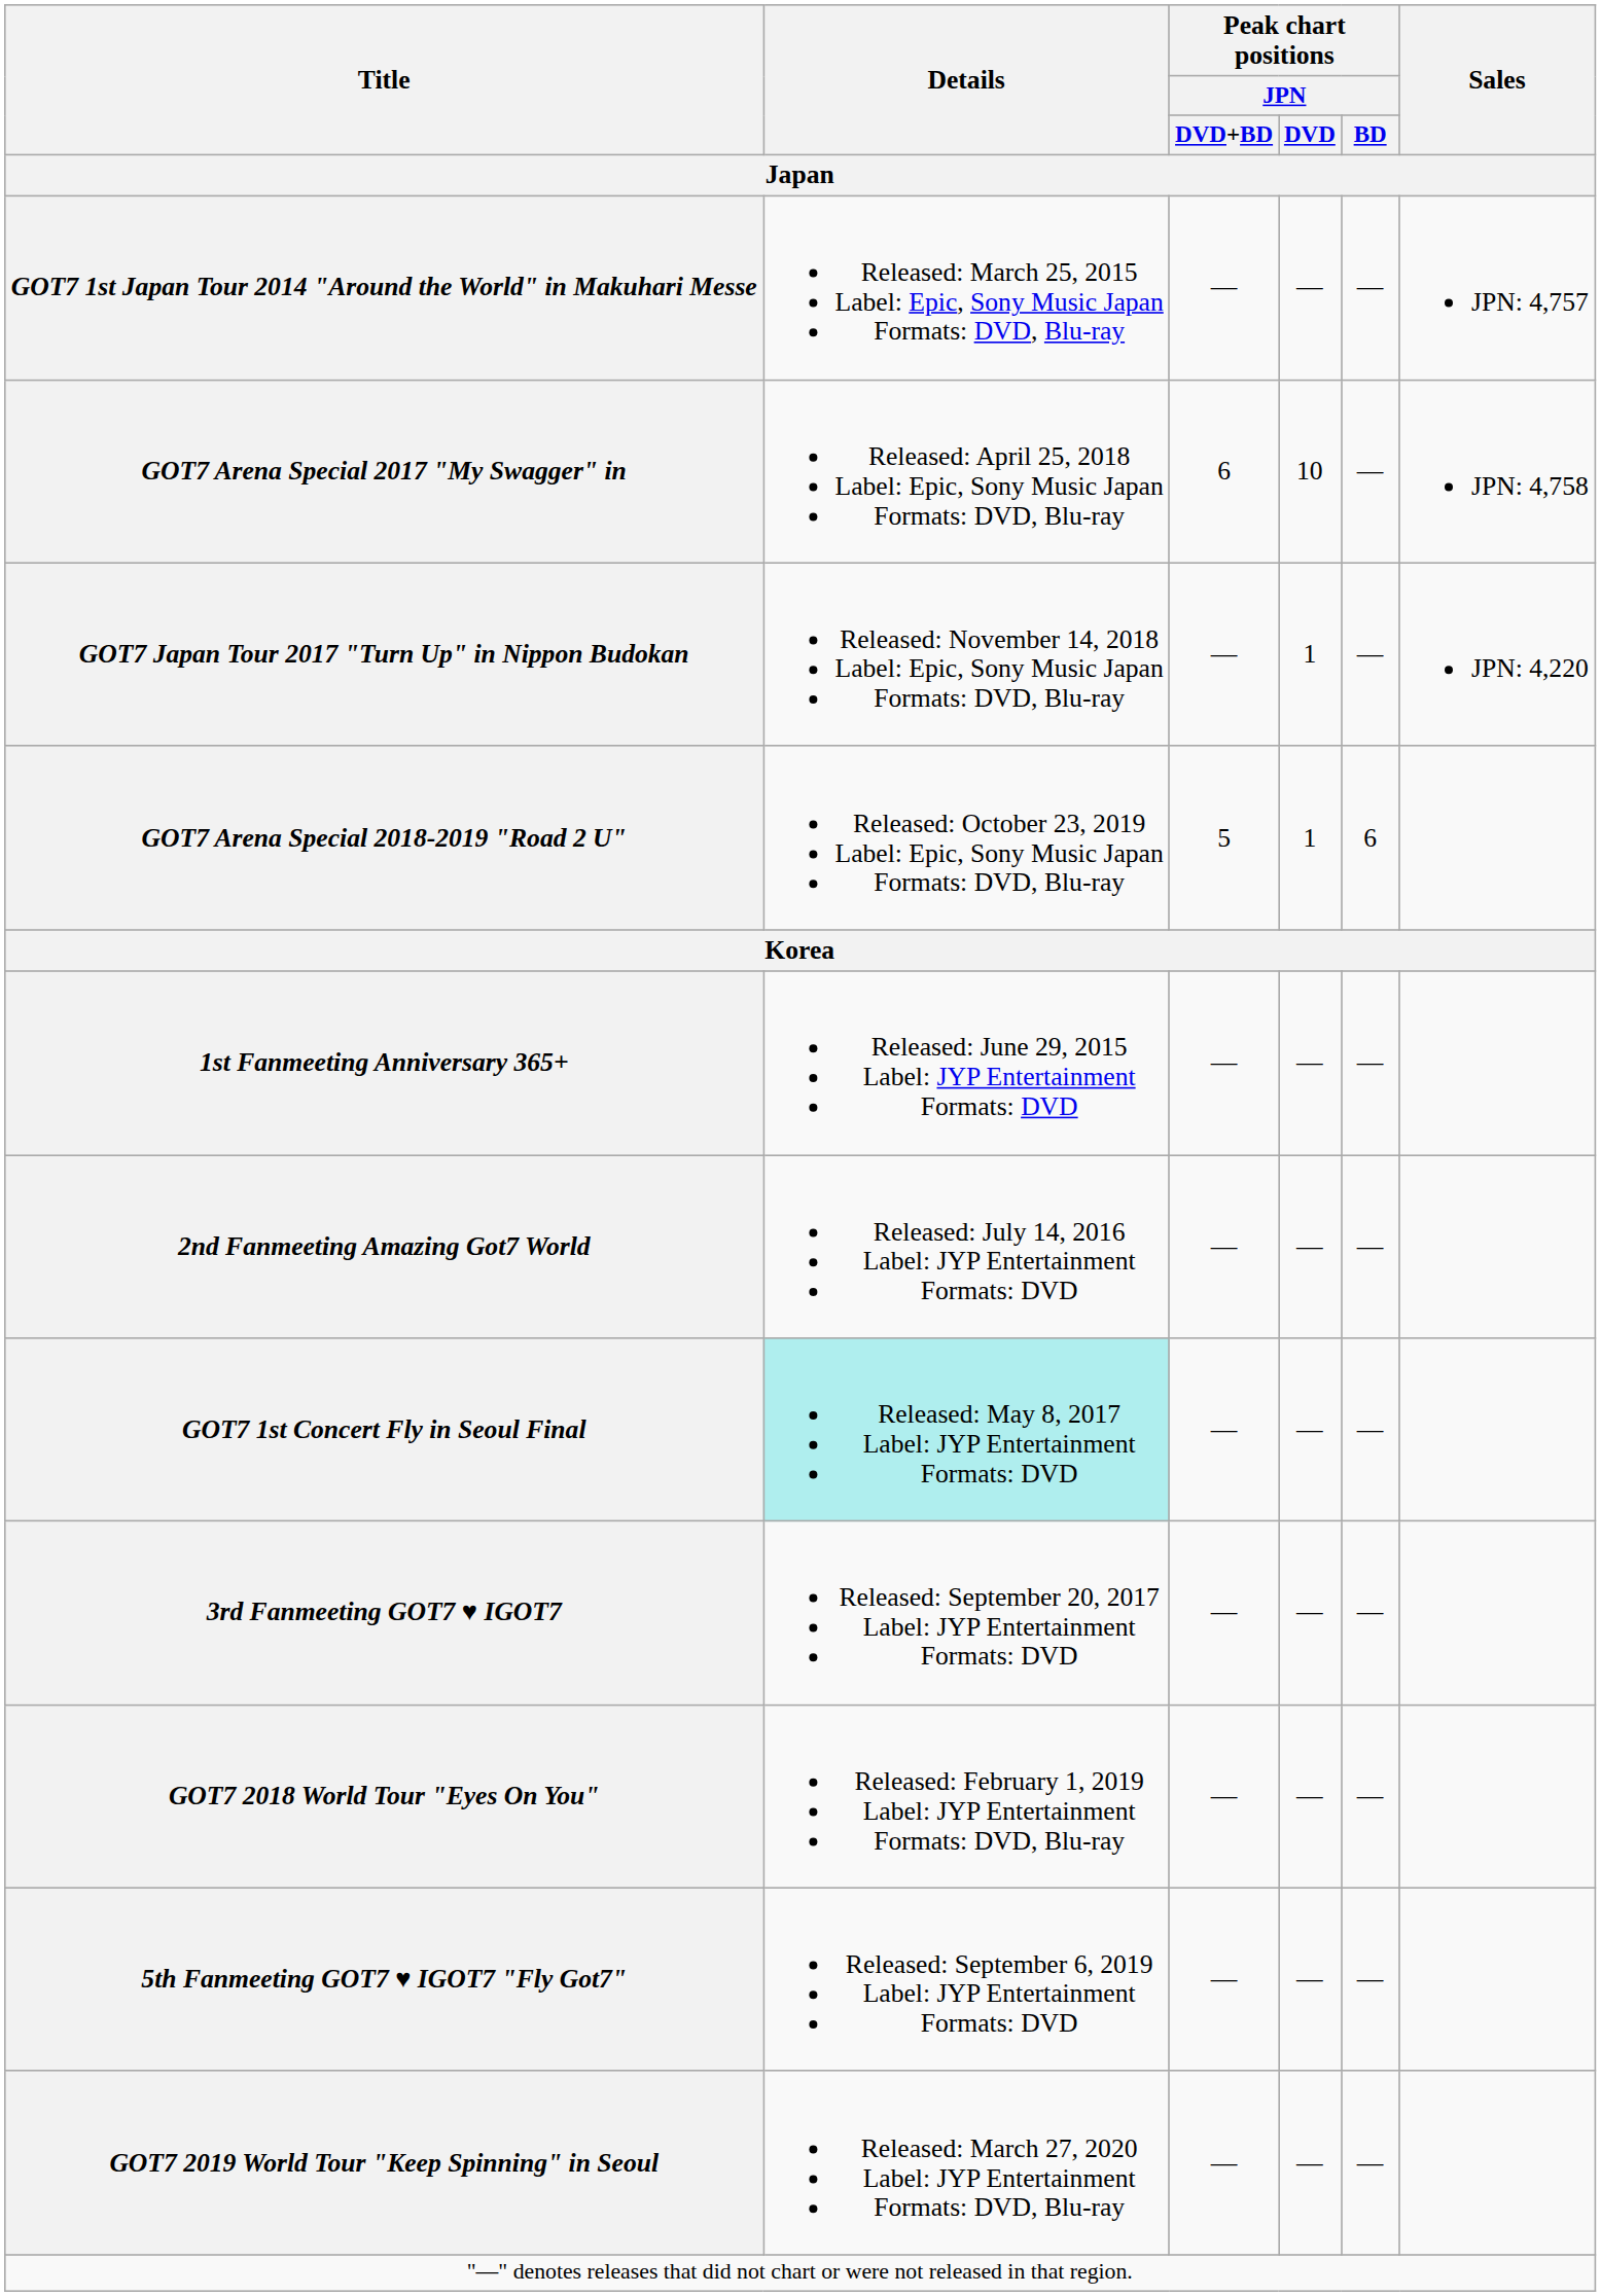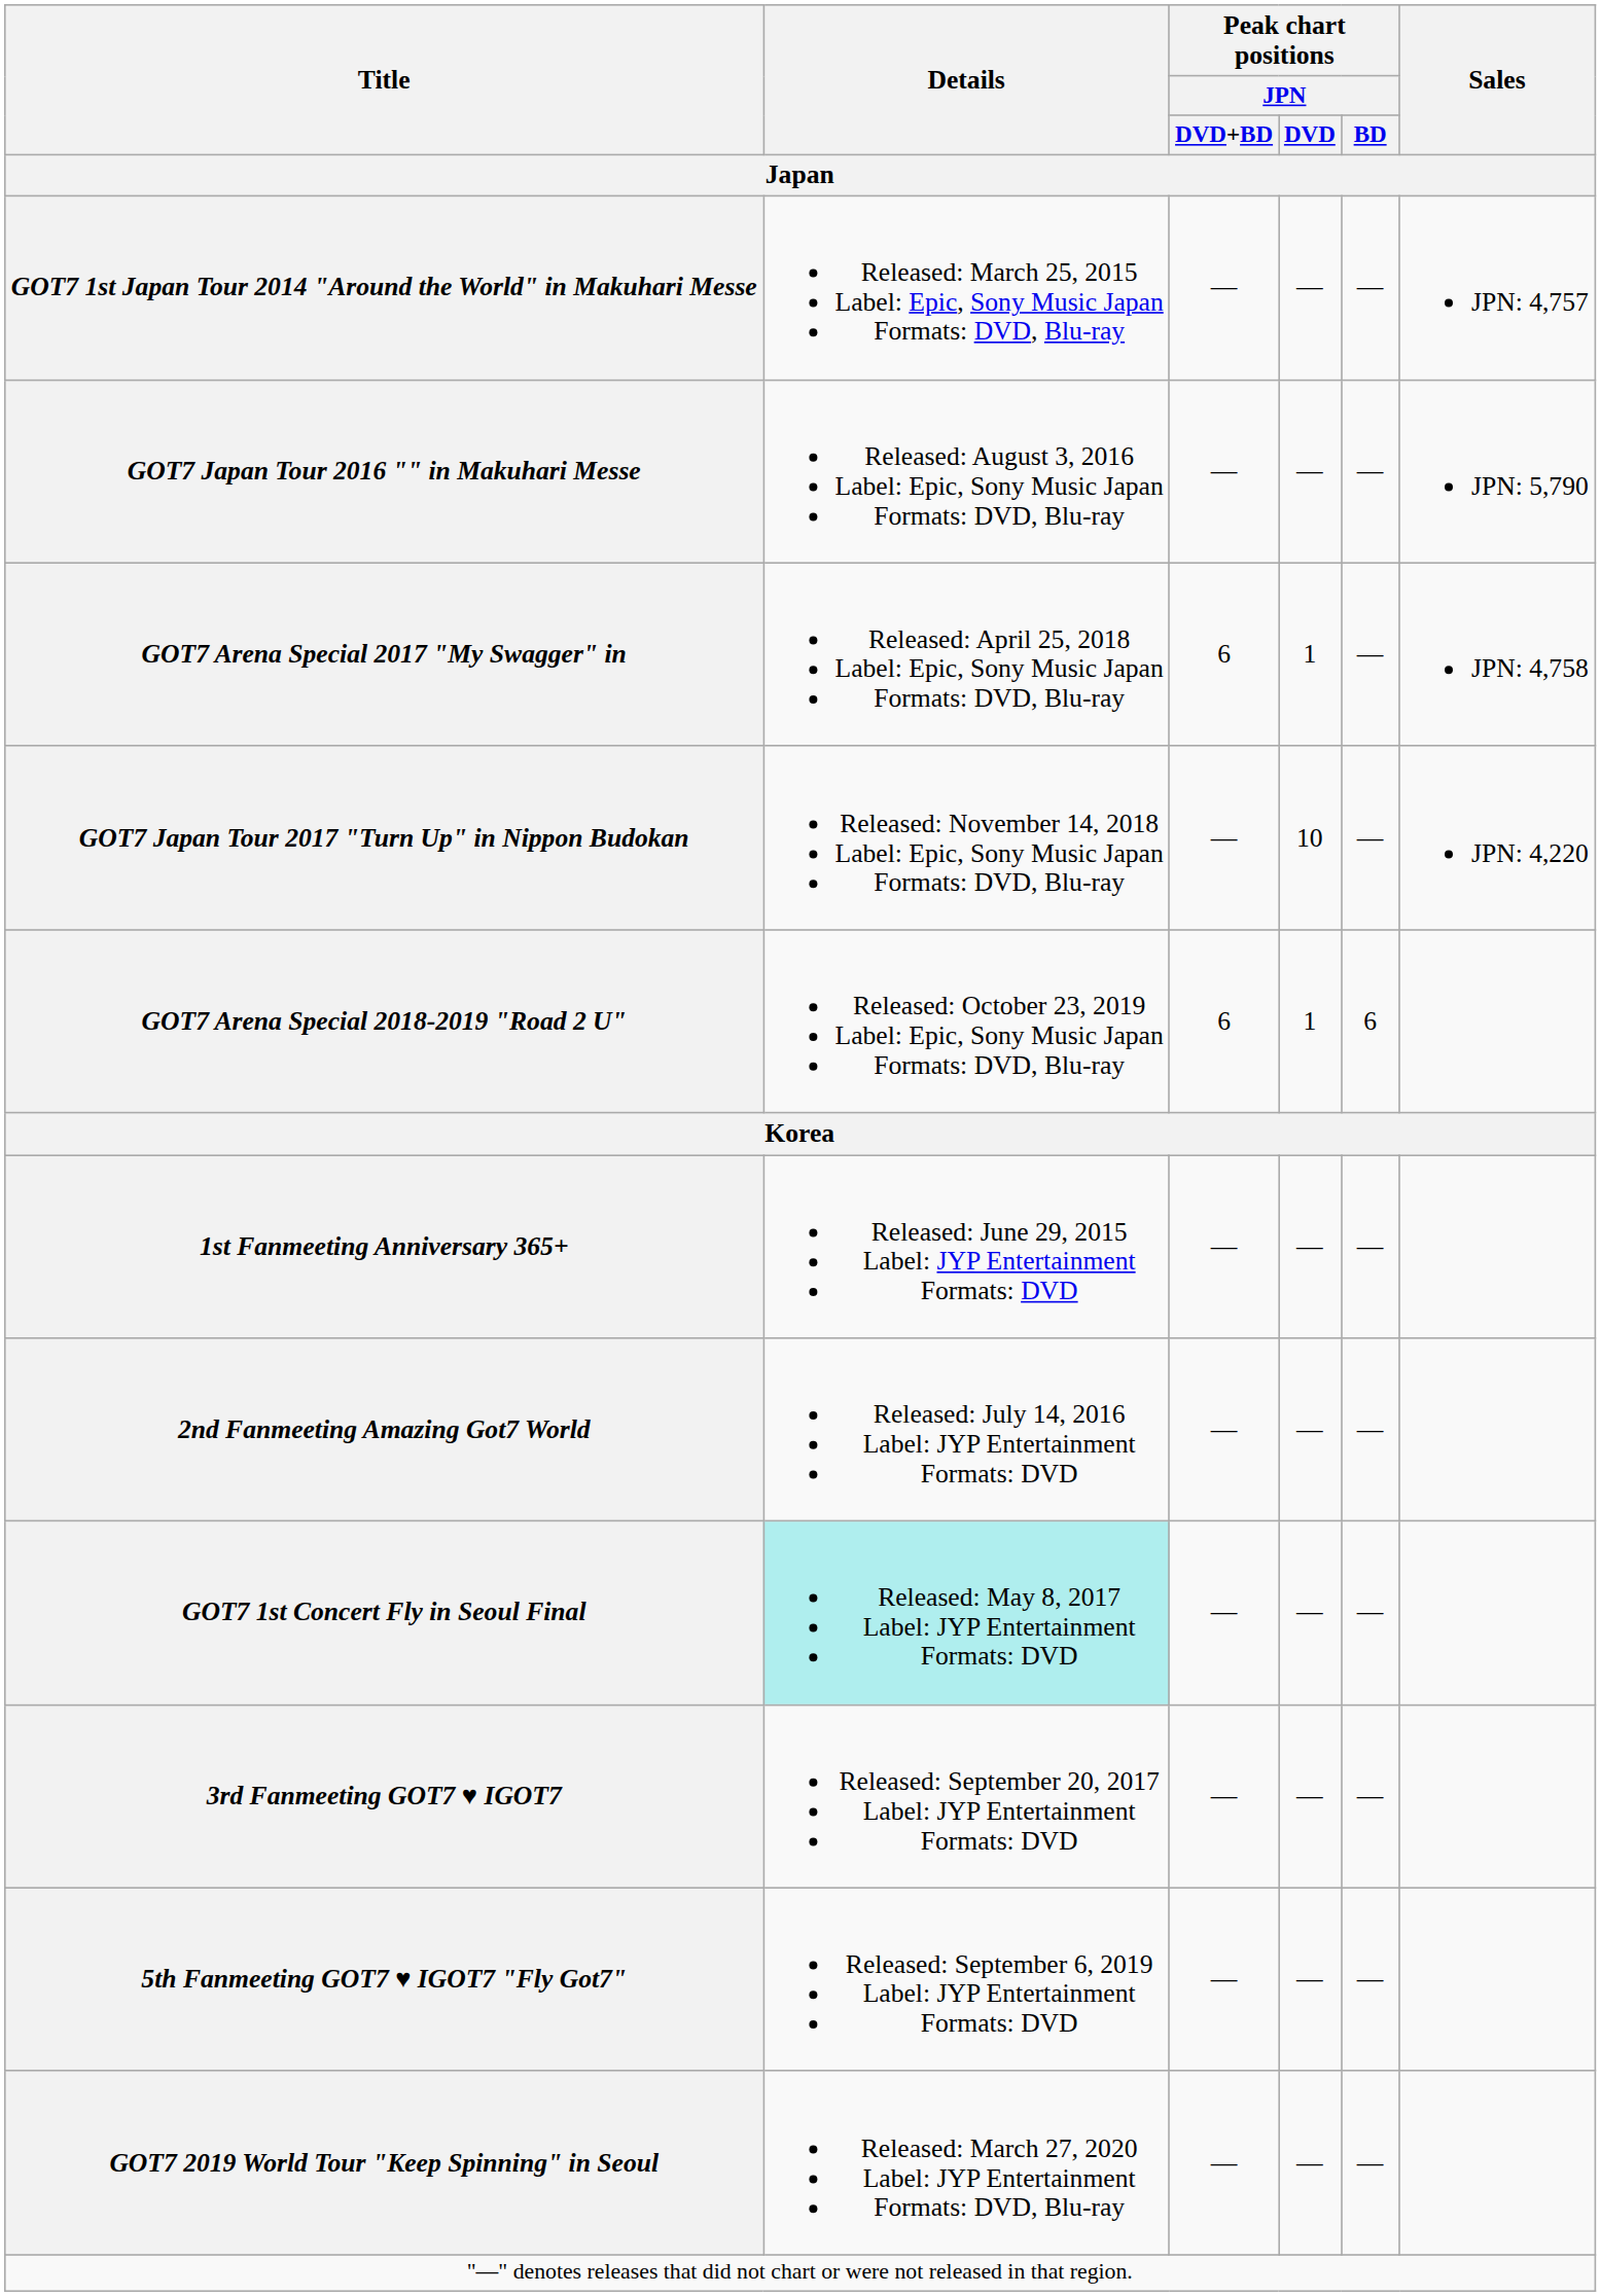 <table class="wikitable plainrowheaders" style="text-align:center">
 <tr>
 <th scope="col" rowspan="3">Title</th>
 <th scope="col" rowspan="3">Details</th>
 <th scope="col" colspan="3">Peak chart positions</th>
 <th scope="col" rowspan="3">Sales</th>
 </tr>
 <tr>
 <th scope="col" colspan="3" style="width:2em;font-size:90%"><a href='#'>JPN</a></th>
 </tr>
 <tr>
 <th scope="col" style="width:2em;font-size:90%"><a href='#'>DVD</a>+<a href='#'>BD</a><br></th>
 <th scope="col" style="width:2em;font-size:90%"><a href='#'>DVD</a><br></th>
 <th scope="col" style="width:2em;font-size:90%"><a href='#'>BD</a><br></th>
 </tr>
 <tr>
 <th colspan="6"><strong>Japan</strong></th>
 </tr>
 <tr>
 <th scope="row"><em>GOT7 1st Japan Tour 2014 "Around the World" in Makuhari Messe</em> </th>
 <td><br><ul><li>Released: March 25, 2015 </li><li>Label: <a href='#'>Epic</a>, <a href='#'>Sony Music Japan</a></li><li>Formats: <a href='#'>DVD</a>, <a href='#'>Blu-ray</a></li></ul></td>
 <td>—</td>
 <td>—</td>
 <td>—</td>
 <td><br><ul><li>JPN: 4,757</li></ul></td>
 </tr>
 <tr>
+<th scope="row"><em>GOT7 Japan Tour 2016 "" in Makuhari Messe</em> </th>
+<td><br><ul><li>Released: August 3, 2016 </li><li>Label: Epic, Sony Music Japan</li><li>Formats: DVD, Blu-ray</li></ul></td>
+<td>—</td>
+<td>—</td>
+<td>—</td>
+<td><br><ul><li>JPN: 5,790</li></ul></td>
+</tr>
+<tr>
 <th scope="row"><em>GOT7 Arena Special 2017 "My Swagger" in </em> </th>
 <td><br><ul><li>Released: April 25, 2018 </li><li>Label: Epic, Sony Music Japan</li><li>Formats: DVD, Blu-ray</li></ul></td>
 <td>6</td>
-<td>10</td>
+<td>1</td>
 <td>—</td>
 <td><br><ul><li>JPN: 4,758</li></ul></td>
 </tr>
 <tr>
 <th scope="row"><em>GOT7 Japan Tour 2017 "Turn Up" in Nippon Budokan</em> </th>
 <td><br><ul><li>Released: November 14, 2018 </li><li>Label: Epic, Sony Music Japan</li><li>Formats: DVD, Blu-ray</li></ul></td>
 <td>—</td>
-<td>1</td>
+<td>10</td>
 <td>—</td>
 <td><br><ul><li>JPN: 4,220</li></ul></td>
 </tr>
 <tr>
 <th scope="row"><em>GOT7 Arena Special 2018-2019 "Road 2 U"</em> </th>
 <td><br><ul><li>Released: October 23, 2019 </li><li>Label: Epic, Sony Music Japan</li><li>Formats: DVD, Blu-ray</li></ul></td>
-<td>5</td>
+<td>6</td>
 <td>1</td>
 <td>6</td>
 <td></td>
 </tr>
 <tr>
 <th colspan="6"><strong>Korea</strong></th>
 </tr>
 <tr>
 <th scope="row"><em>1st Fanmeeting Anniversary 365+</em></th>
 <td><br><ul><li>Released: June 29, 2015 </li><li>Label: <a href='#'>JYP Entertainment</a></li><li>Formats: <a href='#'>DVD</a></li></ul></td>
 <td>—</td>
 <td>—</td>
 <td>—</td>
 <td></td>
 </tr>
 <tr>
 <th scope="row"><em>2nd Fanmeeting Amazing Got7 World</em></th>
 <td><br><ul><li>Released: July 14, 2016 </li><li>Label: JYP Entertainment</li><li>Formats: DVD</li></ul></td>
 <td>—</td>
 <td>—</td>
 <td>—</td>
 <td></td>
 </tr>
 <tr>
 <th scope="row"><em>GOT7 1st Concert Fly in Seoul Final</em></th>
 <td style="background: paleturquoise;"><br><ul><li>Released: May 8, 2017 </li><li>Label: JYP Entertainment</li><li>Formats: DVD</li></ul></td>
 <td>—</td>
 <td>—</td>
 <td>—</td>
 <td></td>
 </tr>
 <tr>
 <th scope="row"><em>3rd Fanmeeting GOT7 ♥︎ IGOT7 </em></th>
 <td><br><ul><li>Released: September 20, 2017 </li><li>Label: JYP Entertainment</li><li>Formats: DVD</li></ul></td>
 <td>—</td>
 <td>—</td>
 <td>—</td>
 <td></td>
 </tr>
 <tr>
-<th scope="row"><em>GOT7 2018 World Tour "Eyes On You"</em></th>
-<td><br><ul><li>Released: February 1, 2019 </li><li>Label: JYP Entertainment</li><li>Formats: DVD, Blu-ray</li></ul></td>
-<td>—</td>
-<td>—</td>
-<td>—</td>
-<td></td>
-</tr>
-<tr>
 <th scope="row"><em>5th Fanmeeting GOT7 ♥︎ IGOT7 "Fly Got7"</em></th>
 <td><br><ul><li>Released: September 6, 2019 </li><li>Label: JYP Entertainment</li><li>Formats: DVD</li></ul></td>
 <td>—</td>
 <td>—</td>
 <td>—</td>
 <td></td>
 </tr>
 <tr>
 <th scope="row"><em>GOT7 2019 World Tour "Keep Spinning" in Seoul</em></th>
 <td><br><ul><li>Released: March 27, 2020 </li><li>Label: JYP Entertainment</li><li>Formats: DVD, Blu-ray</li></ul></td>
 <td>—</td>
 <td>—</td>
 <td>—</td>
 <td></td>
 </tr>
 <tr>
 <td colspan="6" style="font-size:85%">"—" denotes releases that did not chart or were not released in that region.</td>
 </tr>
 </table>
